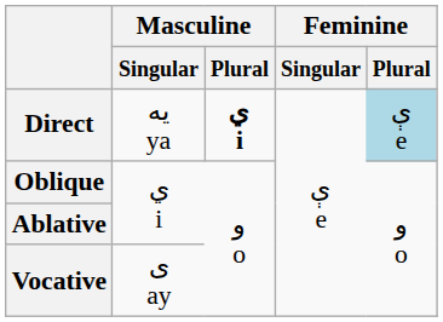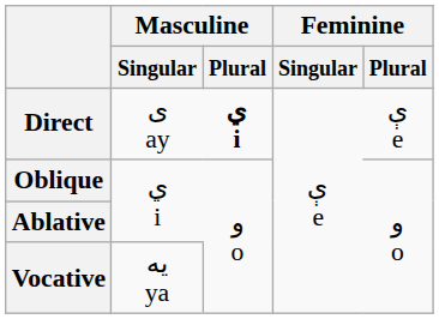 <table class="wikitable" style="text-align: center">
 <tr>
 <th rowspan="2"></th>
 <th colspan="2">Masculine</th>
 <th colspan="2">Feminine</th>
 </tr>
 <tr>
 <th style="border-right;"><small>Singular</small></th>
 <th style="border-left;"><small>Plural</small></th>
 <th style="border-right;"><small>Singular</small></th>
 <th style="border-left;"><small>Plural</small></th>
 </tr>
 <tr>
 <th>Direct</th>
-<td>یه<br>ya</td>
+<td style="border-right: none;">ی<br>ay</td>
 <td style="border-left: none;"><strong>ي<br>i</strong></td>
 <td rowspan="4" style="border-right: none;">ې<br>e</td>
-<td style="background: lightblue; border-left: none;">ې<br>e</td>
+<td style="border-left: none;">ې<br>e</td>
 </tr>
 <tr>
 <th>Oblique</th>
 <td rowspan="2" style="border-right: none;">ي<br>i</td>
 <td rowspan="3" style="border-left: none;">و<br>o</td>
 <td rowspan="3" style="border-left: none;">و<br>o</td>
 </tr>
 <tr>
 <th>Ablative</th>
 </tr>
 <tr>
 <th>Vocative</th>
-<td style="border-right: none;">ی<br>ay</td>
+<td>یه<br>ya</td>
 </tr>
 </table>
